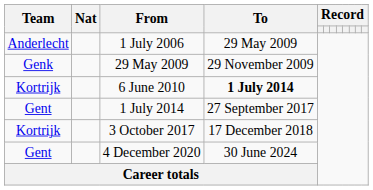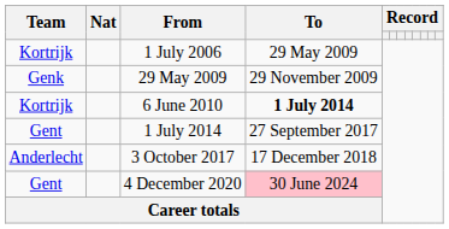 <table class="wikitable" style="text-align: center">
 <tr>
 <th rowspan=2>Team</th>
 <th rowspan=2>Nat</th>
 <th rowspan=2>From</th>
 <th rowspan=2>To</th>
 <th colspan=8>Record</th>
 </tr>
 <tr>
 <th></th>
 <th></th>
 <th></th>
 <th></th>
 <th></th>
 <th></th>
 <th></th>
 <th></th>
 </tr>
 <tr>
-<td><a href='#'>Anderlecht</a></td>
+<td><a href='#'>Kortrijk</a></td>
 <td></td>
 <td>1 July 2006</td>
 <td>29 May 2009<br></td>
 </tr>
 <tr>
 <td><a href='#'>Genk</a></td>
 <td></td>
 <td>29 May 2009</td>
 <td>29 November 2009<br></td>
 </tr>
 <tr>
 <td><a href='#'>Kortrijk</a></td>
 <td></td>
 <td>6 June 2010</td>
 <td><strong>1 July 2014<br></strong></td>
 </tr>
 <tr>
 <td><a href='#'>Gent</a></td>
 <td></td>
 <td>1 July 2014</td>
 <td>27 September 2017<br></td>
 </tr>
 <tr>
-<td><a href='#'>Kortrijk</a></td>
+<td><a href='#'>Anderlecht</a></td>
 <td></td>
 <td>3 October 2017</td>
 <td>17 December 2018<br></td>
 </tr>
 <tr>
 <td><a href='#'>Gent</a></td>
 <td></td>
 <td>4 December 2020</td>
-<td>30 June 2024<br></td>
+<td style="background: pink;">30 June 2024<br></td>
 </tr>
 <tr>
 <th colspan=4>Career totals<br></th>
 </tr>
 </table>
